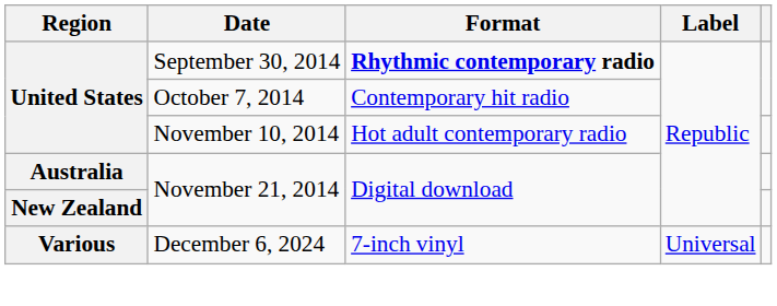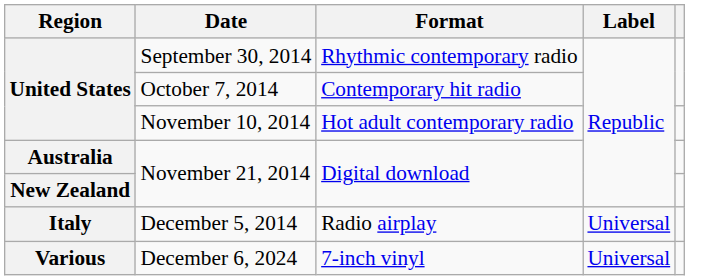 <table class="wikitable plainrowheaders">
 <tr>
 <th scope="col">Region</th>
 <th scope="col">Date</th>
 <th scope="col">Format</th>
 <th scope="col">Label</th>
 <th scope="col"></th>
 </tr>
 <tr>
 <th scope="row" rowspan="3">United States</th>
 <td>September 30, 2014</td>
-<td><strong><a href='#'>Rhythmic contemporary</a> radio</strong></td>
+<td><a href='#'>Rhythmic contemporary</a> radio</td>
 <td rowspan="5"><a href='#'>Republic</a></td>
 <td align="center" rowspan="2"></td>
 </tr>
 <tr>
 <td>October 7, 2014</td>
 <td><a href='#'>Contemporary hit radio</a></td>
 </tr>
 <tr>
 <td>November 10, 2014</td>
 <td><a href='#'>Hot adult contemporary radio</a></td>
 <td align="center"></td>
 </tr>
 <tr>
 <th scope="row">Australia</th>
 <td rowspan="2">November 21, 2014</td>
 <td rowspan="2"><a href='#'>Digital download</a></td>
 <td align="center"></td>
 </tr>
 <tr>
 <th scope="row">New Zealand</th>
 <td align="center"></td>
 </tr>
 <tr>
+<th scope="row">Italy</th>
+<td>December 5, 2014</td>
+<td>Radio <a href='#'>airplay</a></td>
+<td><a href='#'>Universal</a></td>
+<td align="center"></td>
+</tr>
+<tr>
 <th scope="row">Various</th>
 <td>December 6, 2024</td>
 <td><a href='#'>7-inch vinyl</a></td>
 <td><a href='#'>Universal</a></td>
 <td align="center"></td>
 </tr>
 </table>
